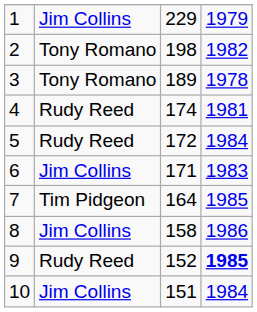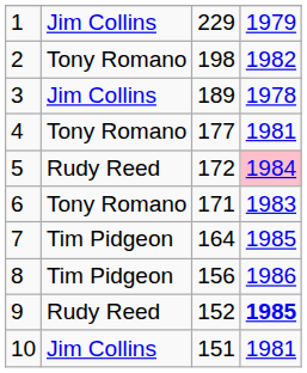 <table class="wikitable">
 <tr>
 </tr>
 <tr>
 <td>1</td>
 <td><a href='#'>Jim Collins</a></td>
 <td>229</td>
 <td><a href='#'>1979</a></td>
 </tr>
 <tr>
 <td>2</td>
 <td>Tony Romano</td>
 <td>198</td>
 <td><a href='#'>1982</a></td>
 </tr>
 <tr>
 <td>3</td>
-<td>Tony Romano</td>
+<td><a href='#'>Jim Collins</a></td>
 <td>189</td>
 <td><a href='#'>1978</a></td>
 </tr>
 <tr>
 <td>4</td>
-<td>Rudy Reed</td>
-<td>174</td>
+<td>Tony Romano</td>
+<td>177</td>
 <td><a href='#'>1981</a></td>
 </tr>
 <tr>
 <td>5</td>
 <td>Rudy Reed</td>
 <td>172</td>
-<td><a href='#'>1984</a></td>
+<td style="background: pink;"><a href='#'>1984</a></td>
 </tr>
 <tr>
 <td>6</td>
-<td><a href='#'>Jim Collins</a></td>
+<td>Tony Romano</td>
 <td>171</td>
 <td><a href='#'>1983</a></td>
 </tr>
 <tr>
 <td>7</td>
 <td>Tim Pidgeon</td>
 <td>164</td>
 <td><a href='#'>1985</a></td>
 </tr>
 <tr>
 <td>8</td>
-<td><a href='#'>Jim Collins</a></td>
-<td>158</td>
+<td>Tim Pidgeon</td>
+<td>156</td>
 <td><a href='#'>1986</a></td>
 </tr>
 <tr>
 <td>9</td>
 <td>Rudy Reed</td>
 <td>152</td>
 <td><strong><a href='#'>1985</a></strong></td>
 </tr>
 <tr>
 <td>10</td>
 <td><a href='#'>Jim Collins</a></td>
 <td>151</td>
-<td><a href='#'>1984</a></td>
+<td><a href='#'>1981</a></td>
 </tr>
 </table>
